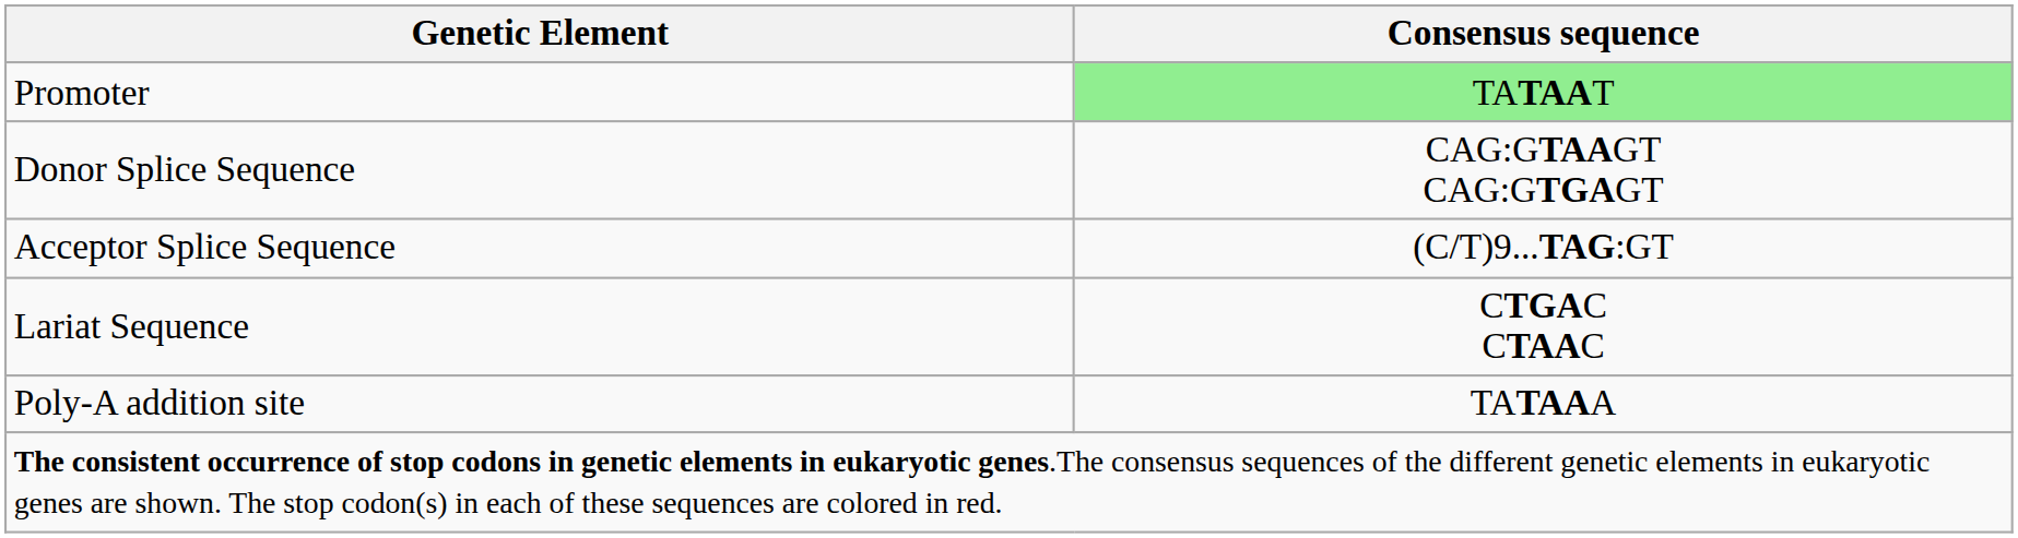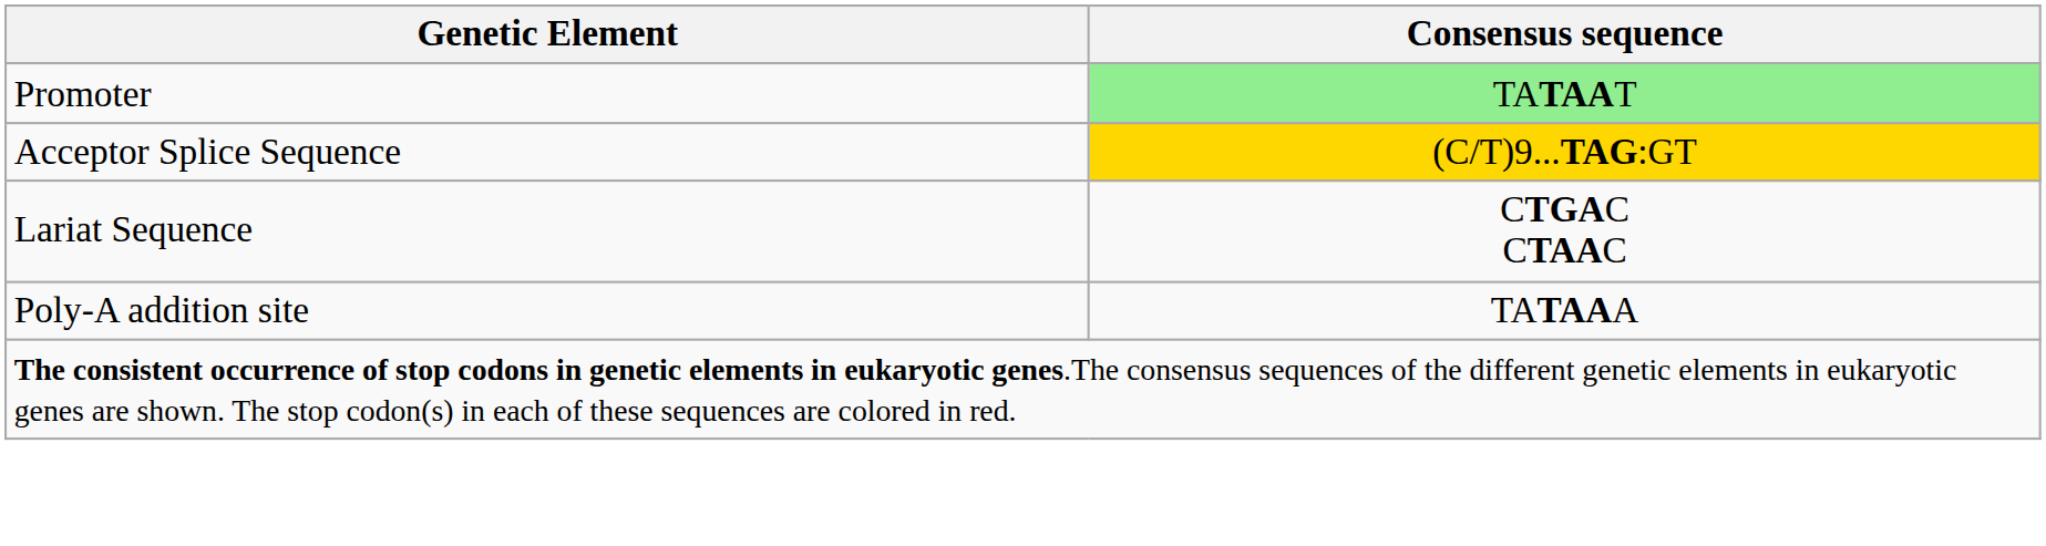 <table class="wikitable" style="margin:1em auto;">
 <tr>
 <th>Genetic Element</th>
 <th>Consensus sequence</th>
 </tr>
 <tr>
 <td>Promoter</td>
 <td style="background: lightgreen; text-align:center;">TA<span><strong>TAA</strong></span>T</td>
 </tr>
 <tr>
-<td>Donor Splice Sequence</td>
-<td style="text-align:center;">CAG:G<span><strong>TAA</strong></span>GT<br>CAG:G<span><strong>TGA</strong></span>GT</td>
-</tr>
-<tr>
 <td>Acceptor Splice Sequence</td>
-<td style="text-align:center;">(C/T)9...<span><strong>TAG</strong></span>:GT</td>
+<td style="background: gold; text-align:center;">(C/T)9...<span><strong>TAG</strong></span>:GT</td>
 </tr>
 <tr>
 <td>Lariat Sequence</td>
 <td style="text-align:center;">C<span><strong>TGA</strong></span>C<br>C<span><strong>TAA</strong></span>C</td>
 </tr>
 <tr>
 <td>Poly-A addition site</td>
 <td style="text-align:center;">TA<span><strong>TAA</strong></span>A</td>
 </tr>
 <tr>
 <td colspan="2"><small><strong>The consistent occurrence of stop codons in genetic elements in eukaryotic genes</strong>.The consensus sequences of the different genetic elements in eukaryotic</small> <small>genes are shown. The stop codon(s) in each of these sequences are colored in red.</small></td>
 </tr>
 </table>
